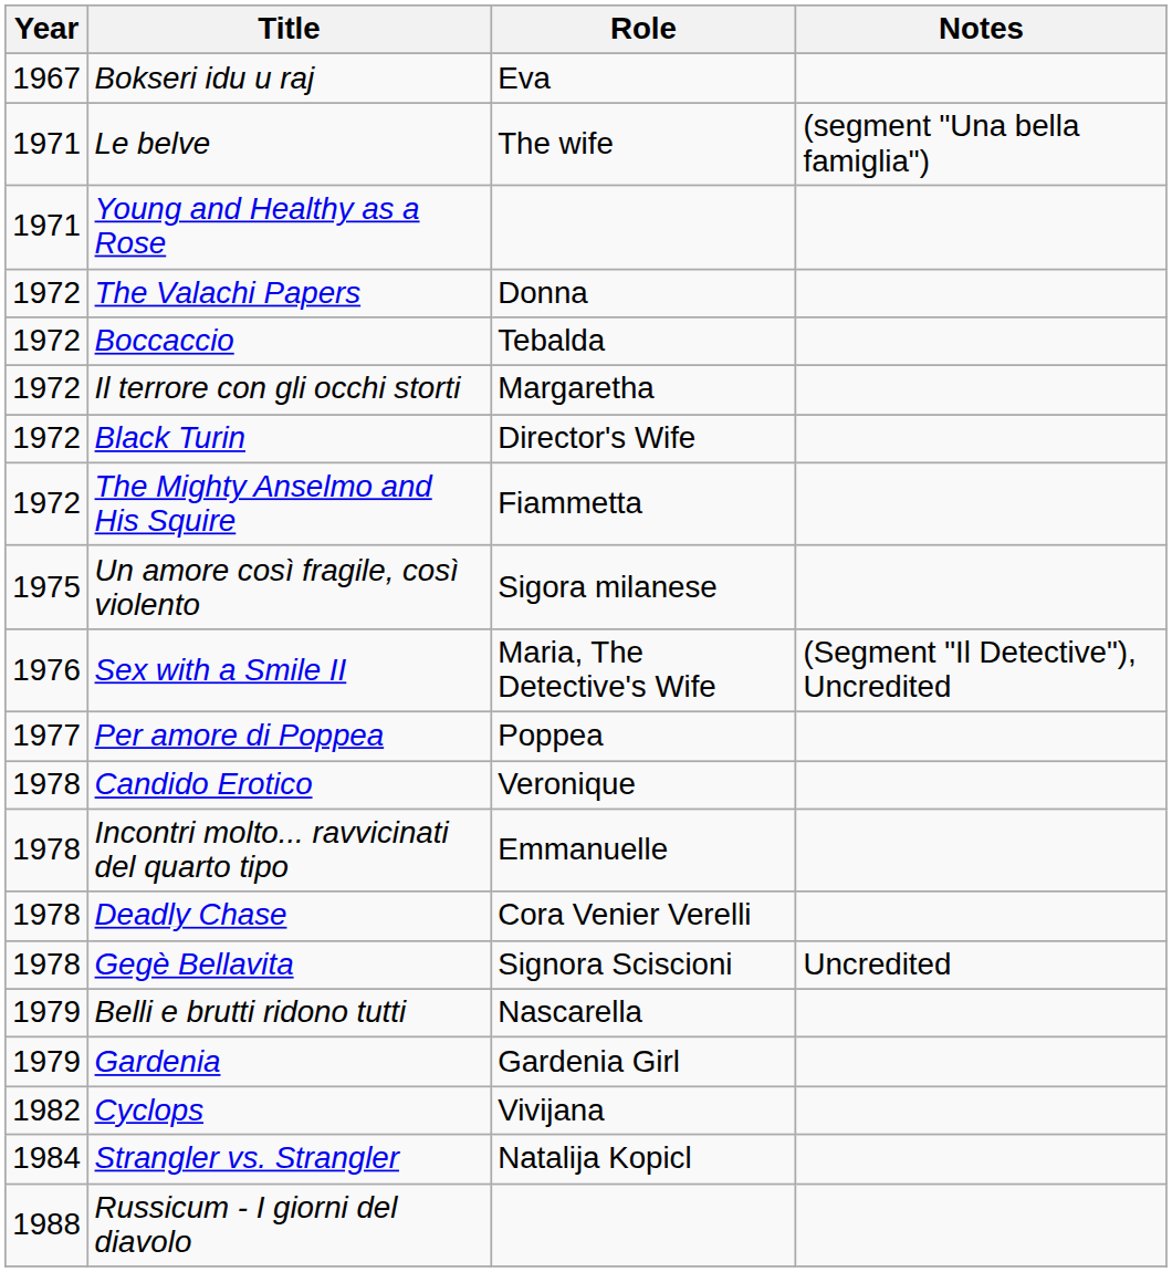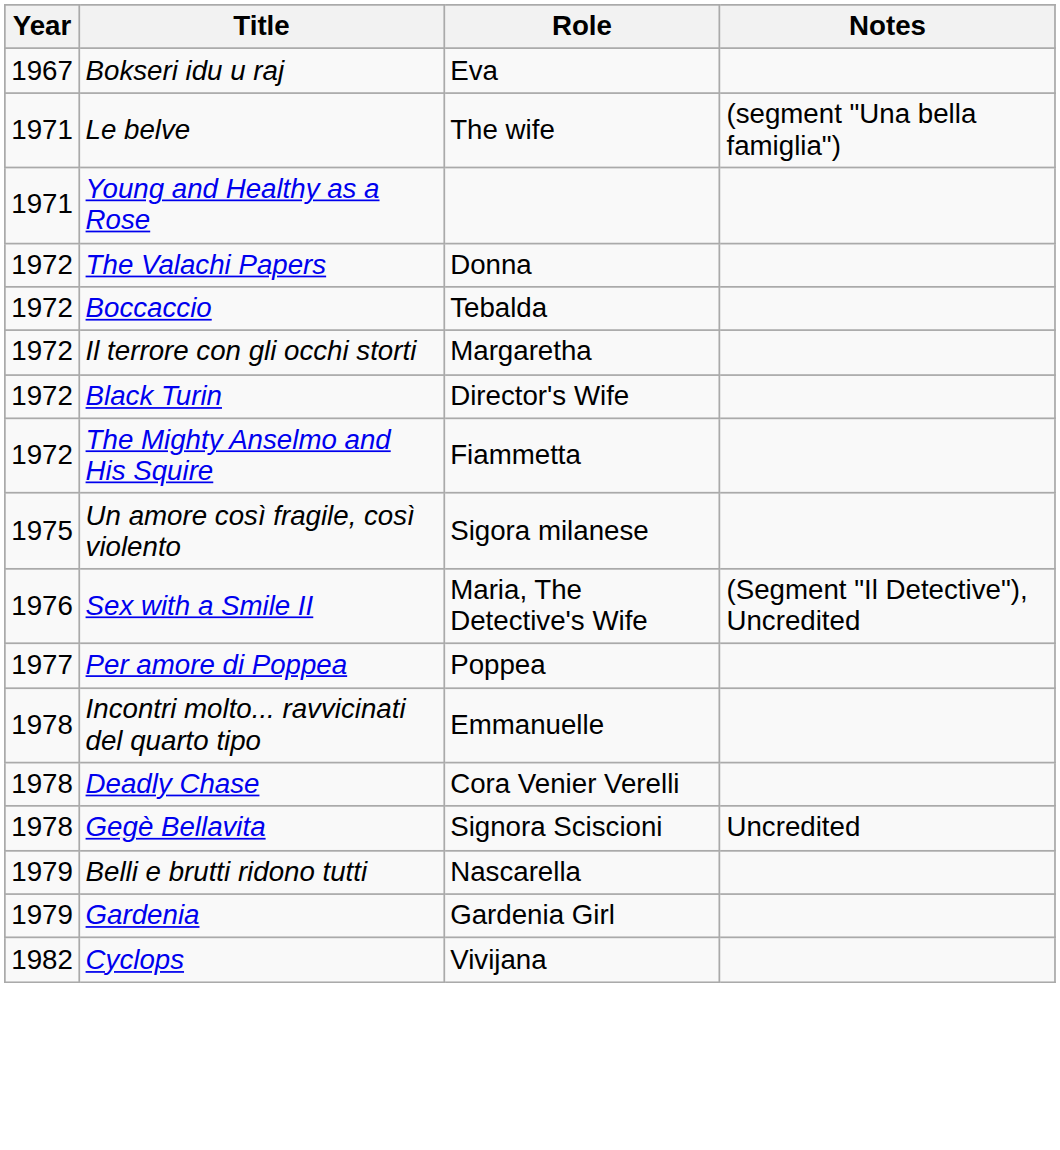 <table class="wikitable">
 <tr>
 <th>Year</th>
 <th>Title</th>
 <th>Role</th>
 <th>Notes</th>
 </tr>
 <tr>
 <td>1967</td>
 <td><em>Bokseri idu u raj</em></td>
 <td>Eva</td>
 <td></td>
 </tr>
 <tr>
 <td>1971</td>
 <td><em>Le belve</em></td>
 <td>The wife</td>
 <td>(segment "Una bella famiglia")</td>
 </tr>
 <tr>
 <td>1971</td>
 <td><em><a href='#'>Young and Healthy as a Rose</a></em></td>
 <td></td>
 <td></td>
 </tr>
 <tr>
 <td>1972</td>
 <td><em><a href='#'>The Valachi Papers</a></em></td>
 <td>Donna</td>
 <td></td>
 </tr>
 <tr>
 <td>1972</td>
 <td><em><a href='#'>Boccaccio</a></em></td>
 <td>Tebalda</td>
 <td></td>
 </tr>
 <tr>
 <td>1972</td>
 <td><em>Il terrore con gli occhi storti</em></td>
 <td>Margaretha</td>
 <td></td>
 </tr>
 <tr>
 <td>1972</td>
 <td><em><a href='#'>Black Turin</a></em></td>
 <td>Director's Wife</td>
 <td></td>
 </tr>
 <tr>
 <td>1972</td>
 <td><em><a href='#'>The Mighty Anselmo and His Squire</a></em></td>
 <td>Fiammetta</td>
 <td></td>
 </tr>
 <tr>
 <td>1975</td>
 <td><em>Un amore così fragile, così violento</em></td>
 <td>Sigora milanese</td>
 <td></td>
 </tr>
 <tr>
 <td>1976</td>
 <td><em><a href='#'>Sex with a Smile II</a></em></td>
 <td>Maria, The Detective's Wife</td>
 <td>(Segment "Il Detective"), Uncredited</td>
 </tr>
 <tr>
 <td>1977</td>
 <td><em><a href='#'>Per amore di Poppea</a></em></td>
 <td>Poppea</td>
 <td></td>
 </tr>
 <tr>
 <td>1978</td>
-<td><em><a href='#'>Candido Erotico</a></em></td>
-<td>Veronique</td>
-<td></td>
-</tr>
-<tr>
-<td>1978</td>
 <td><em>Incontri molto... ravvicinati del quarto tipo</em></td>
 <td>Emmanuelle</td>
 <td></td>
 </tr>
 <tr>
 <td>1978</td>
 <td><em><a href='#'>Deadly Chase</a></em></td>
 <td>Cora Venier Verelli</td>
 <td></td>
 </tr>
 <tr>
 <td>1978</td>
 <td><em><a href='#'>Gegè Bellavita</a></em></td>
 <td>Signora Sciscioni</td>
 <td>Uncredited</td>
 </tr>
 <tr>
 <td>1979</td>
 <td><em>Belli e brutti ridono tutti</em></td>
 <td>Nascarella</td>
 <td></td>
 </tr>
 <tr>
 <td>1979</td>
 <td><em><a href='#'>Gardenia</a></em></td>
 <td>Gardenia Girl</td>
 <td></td>
 </tr>
 <tr>
 <td>1982</td>
 <td><em><a href='#'>Cyclops</a></em></td>
 <td>Vivijana</td>
 <td></td>
 </tr>
-<tr>
-<td>1984</td>
-<td><em><a href='#'>Strangler vs. Strangler</a></em></td>
-<td>Natalija Kopicl</td>
-<td></td>
-</tr>
-<tr>
-<td>1988</td>
-<td><em>Russicum - I giorni del diavolo</em></td>
-<td></td>
-<td></td>
-</tr>
 </table>
